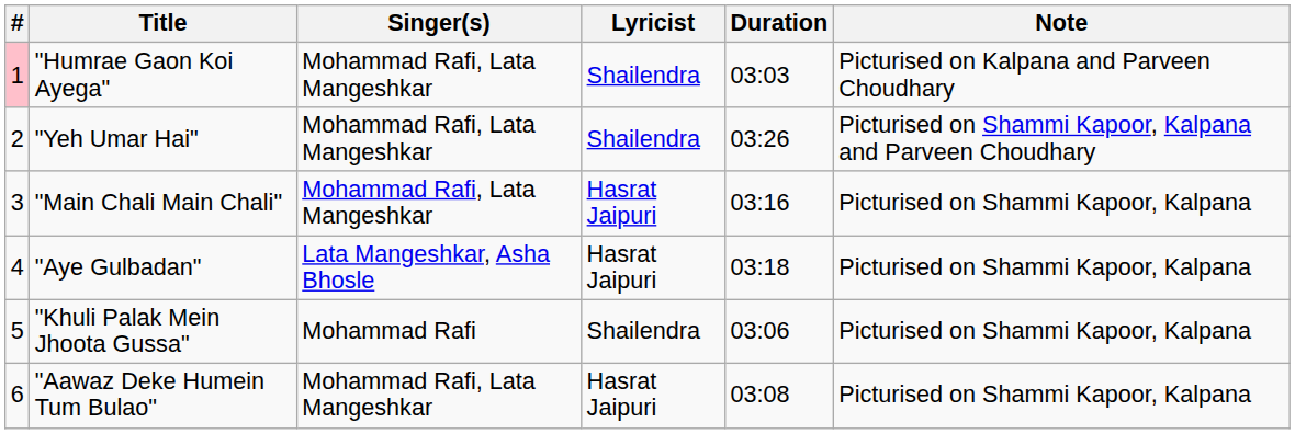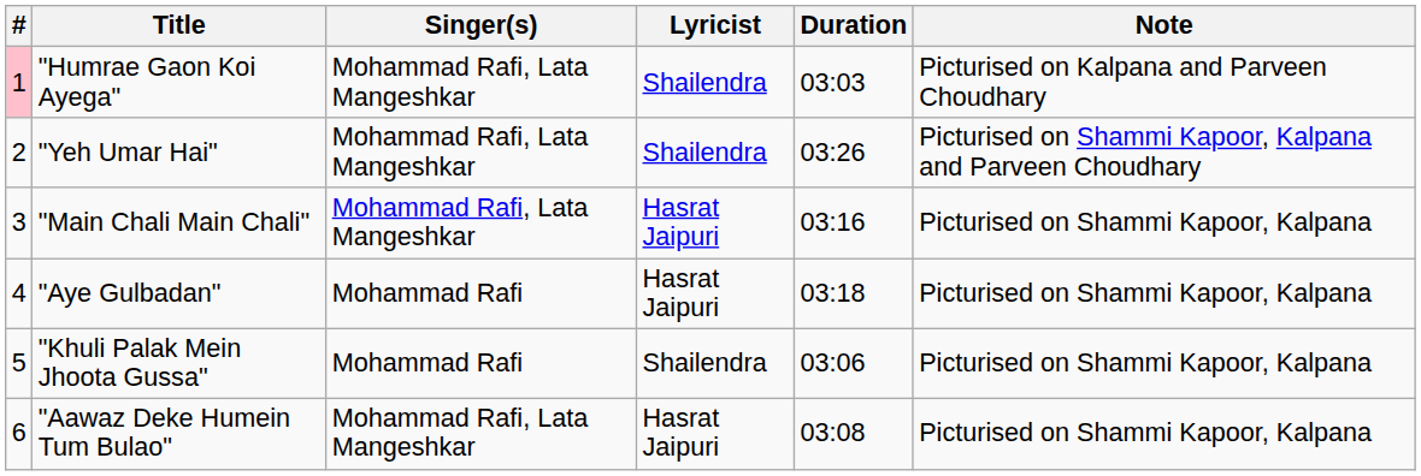 <table class=wikitable>
 <tr>
 <th>#</th>
 <th>Title</th>
 <th>Singer(s)</th>
 <th>Lyricist</th>
 <th>Duration</th>
 <th>Note</th>
 </tr>
 <tr>
 <td style="background: pink;">1</td>
 <td>"Humrae Gaon Koi Ayega"</td>
 <td>Mohammad Rafi, Lata Mangeshkar</td>
 <td><a href='#'>Shailendra</a></td>
 <td>03:03</td>
 <td>Picturised on Kalpana and Parveen Choudhary</td>
 </tr>
 <tr>
 <td>2</td>
 <td>"Yeh Umar Hai"</td>
 <td>Mohammad Rafi, Lata Mangeshkar</td>
 <td><a href='#'>Shailendra</a></td>
 <td>03:26</td>
 <td>Picturised on <a href='#'>Shammi Kapoor</a>, <a href='#'>Kalpana</a> and Parveen Choudhary</td>
 </tr>
 <tr>
 <td>3</td>
 <td>"Main Chali Main Chali"</td>
 <td><a href='#'>Mohammad Rafi</a>, Lata Mangeshkar</td>
 <td><a href='#'>Hasrat Jaipuri</a></td>
 <td>03:16</td>
 <td>Picturised on Shammi Kapoor, Kalpana</td>
 </tr>
 <tr>
 <td>4</td>
 <td>"Aye Gulbadan"</td>
-<td><a href='#'>Lata Mangeshkar</a>, <a href='#'>Asha Bhosle</a></td>
+<td>Mohammad Rafi</td>
 <td>Hasrat Jaipuri</td>
 <td>03:18</td>
 <td>Picturised on Shammi Kapoor, Kalpana</td>
 </tr>
 <tr>
 <td>5</td>
 <td>"Khuli Palak Mein Jhoota Gussa"</td>
 <td>Mohammad Rafi</td>
 <td>Shailendra</td>
 <td>03:06</td>
 <td>Picturised on Shammi Kapoor, Kalpana</td>
 </tr>
 <tr>
 <td>6</td>
 <td>"Aawaz Deke Humein Tum Bulao"</td>
 <td>Mohammad Rafi, Lata Mangeshkar</td>
 <td>Hasrat Jaipuri</td>
 <td>03:08</td>
 <td>Picturised on Shammi Kapoor, Kalpana</td>
 </tr>
 </table>
